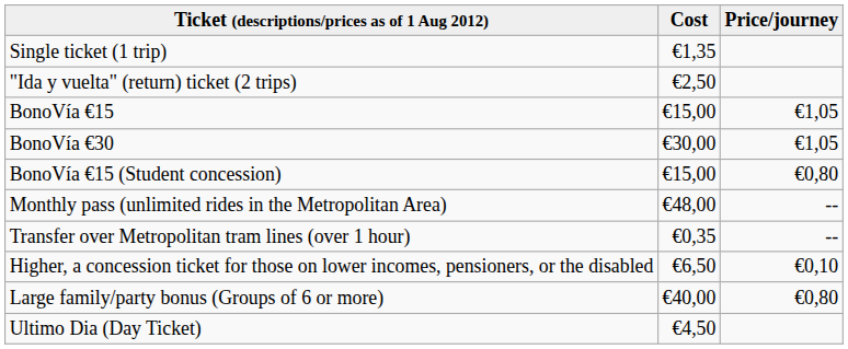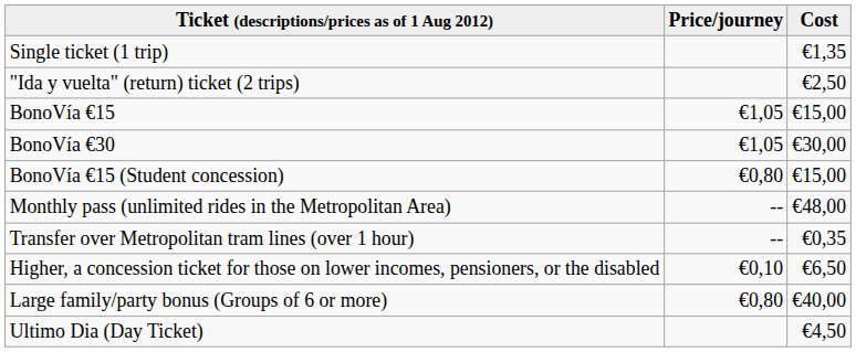 <table class="wikitable">
 <tr>
 <th style="background:#efefef;">Ticket  <small>(descriptions/prices as of 1 Aug 2012)</small></th>
+<th style="background:#efefef;">Price/journey</th>
 <th style="background:#efefef;">Cost</th>
-<th style="background:#efefef;">Price/journey</th>
 </tr>
 <tr>
 <td align="left">Single ticket (1 trip)</td>
+<td align="right"></td>
 <td align="right">€1,35</td>
-<td align="right"></td>
 </tr>
 <tr>
 <td align="left">"Ida y vuelta" (return) ticket (2 trips)</td>
+<td align="right"></td>
 <td align="right">€2,50</td>
-<td align="right"></td>
 </tr>
 <tr>
 <td align="left">BonoVía €15</td>
+<td align="right">€1,05</td>
 <td align="right">€15,00</td>
-<td align="right">€1,05</td>
 </tr>
 <tr>
 <td align="left">BonoVía €30</td>
+<td align="right">€1,05</td>
 <td align="right">€30,00</td>
-<td align="right">€1,05</td>
 </tr>
 <tr>
 <td align="left">BonoVía €15 (Student concession)</td>
+<td align="right">€0,80</td>
 <td align="right">€15,00</td>
-<td align="right">€0,80</td>
 </tr>
 <tr>
 <td align="left">Monthly pass (unlimited rides in the Metropolitan Area)</td>
+<td align="right">--</td>
 <td align="right">€48,00</td>
-<td align="right">--</td>
 </tr>
 <tr>
 <td align="left">Transfer over Metropolitan tram lines (over 1 hour)</td>
+<td align="right">--</td>
 <td align="right">€0,35</td>
-<td align="right">--</td>
 </tr>
 <tr>
 <td align="left">Higher, a concession ticket for those on lower incomes, pensioners, or the disabled</td>
+<td align="right">€0,10</td>
 <td align="right">€6,50</td>
-<td align="right">€0,10</td>
 </tr>
 <tr>
 <td align="left">Large family/party bonus (Groups of 6 or more)</td>
+<td align="right">€0,80</td>
 <td align="right">€40,00</td>
-<td align="right">€0,80</td>
 </tr>
 <tr>
 <td align="left">Ultimo Dia (Day Ticket)</td>
+<td align="right"></td>
 <td align="right">€4,50</td>
-<td align="right"></td>
 </tr>
 </table>
